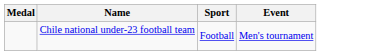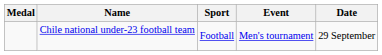 <table class="wikitable sortable" style="font-size:95%">
 <tr>
 <th>Medal</th>
 <th>Name</th>
 <th>Sport</th>
 <th>Event</th>
+<th>Date</th>
 </tr>
 <tr>
 <td></td>
 <td><a href='#'>Chile national under-23 football team</a><br><br></td>
 <td><a href='#'>Football</a></td>
 <td><a href='#'>Men's tournament</a></td>
+<td>29 September</td>
 </tr>
 </table>
